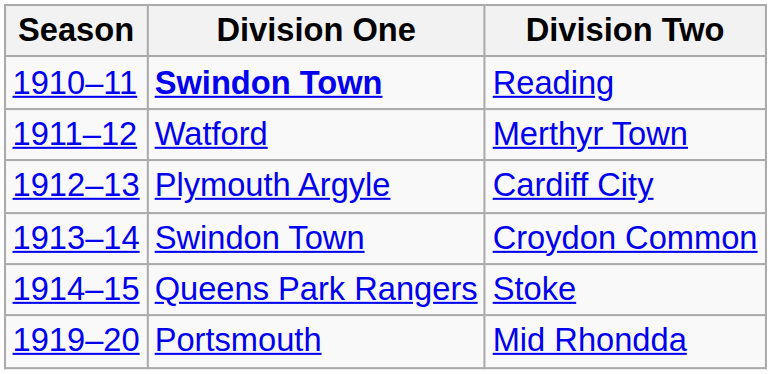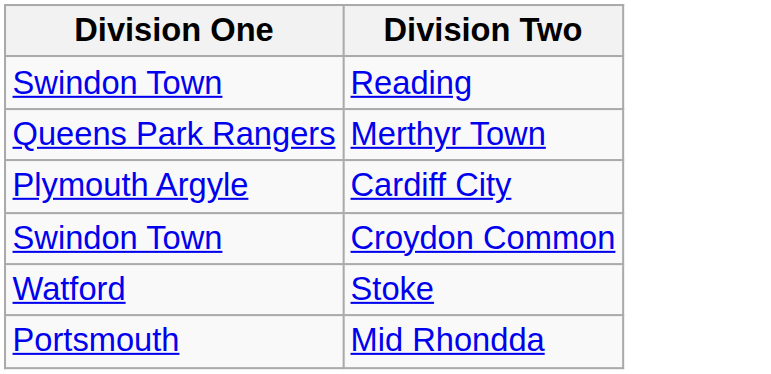 <table class="wikitable" style="text-align: left">
 <tr>
-<th>Season</th>
 <th>Division One</th>
 <th>Division Two</th>
 </tr>
 <tr>
-<td><a href='#'>1910–11</a></td>
-<td><strong><a href='#'>Swindon Town</a></strong></td>
+<td><a href='#'>Swindon Town</a></td>
 <td><a href='#'>Reading</a></td>
 </tr>
 <tr>
-<td><a href='#'>1911–12</a></td>
-<td><a href='#'>Watford</a></td>
+<td><a href='#'>Queens Park Rangers</a></td>
 <td><a href='#'>Merthyr Town</a></td>
 </tr>
 <tr>
-<td><a href='#'>1912–13</a></td>
 <td><a href='#'>Plymouth Argyle</a></td>
 <td><a href='#'>Cardiff City</a></td>
 </tr>
 <tr>
-<td><a href='#'>1913–14</a></td>
 <td><a href='#'>Swindon Town</a></td>
 <td><a href='#'>Croydon Common</a></td>
 </tr>
 <tr>
-<td><a href='#'>1914–15</a></td>
-<td><a href='#'>Queens Park Rangers</a></td>
+<td><a href='#'>Watford</a></td>
 <td><a href='#'>Stoke</a></td>
 </tr>
 <tr>
-<td><a href='#'>1919–20</a></td>
 <td><a href='#'>Portsmouth</a></td>
 <td><a href='#'>Mid Rhondda</a></td>
 </tr>
 </table>
